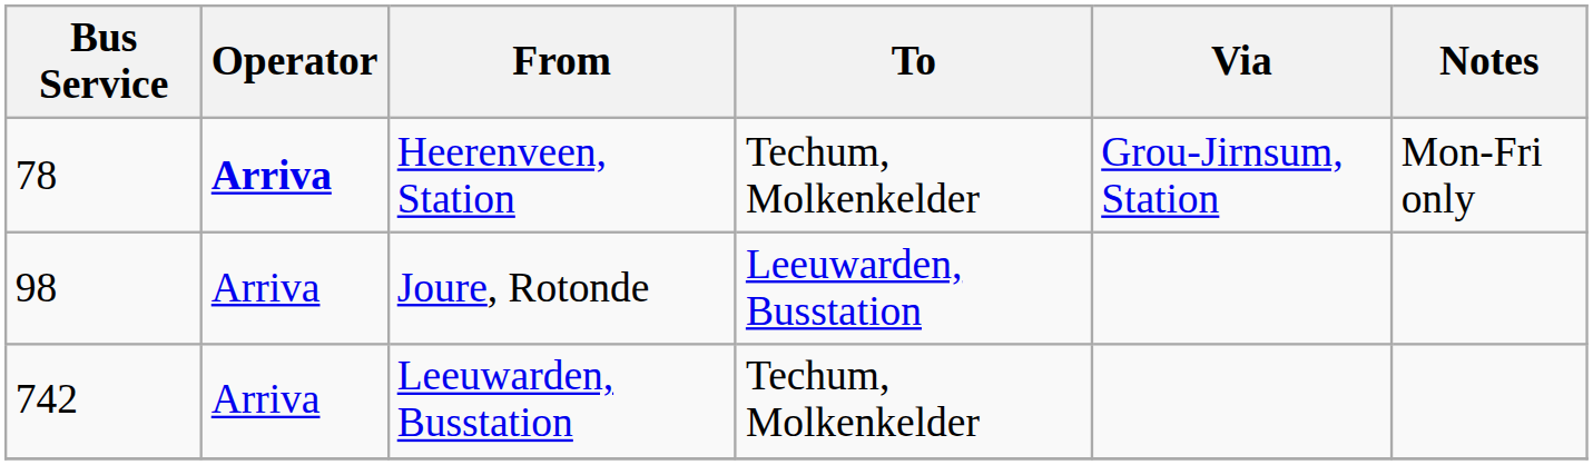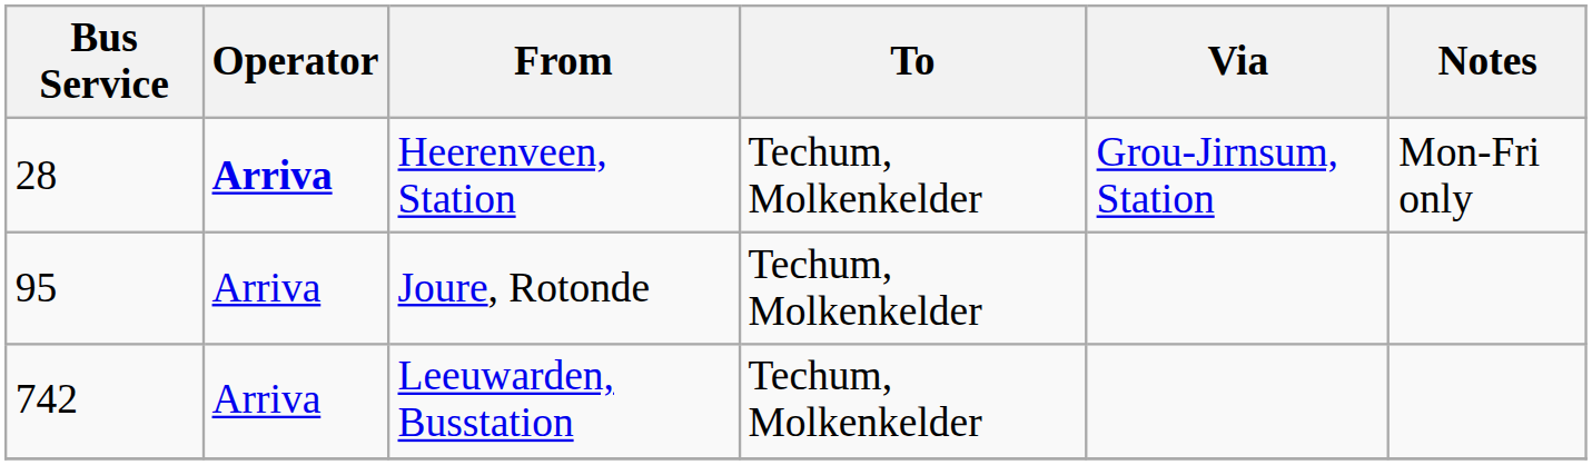 <table class="wikitable vatop">
 <tr>
 <th>Bus Service</th>
 <th>Operator</th>
 <th>From</th>
 <th>To</th>
 <th>Via</th>
 <th>Notes</th>
 </tr>
 <tr>
-<td>78</td>
+<td>28</td>
 <td><strong><a href='#'>Arriva</a></strong></td>
 <td><a href='#'>Heerenveen, Station</a></td>
 <td>Techum, Molkenkelder</td>
 <td><a href='#'>Grou-Jirnsum, Station</a></td>
 <td>Mon-Fri only</td>
 </tr>
 <tr>
-<td>98</td>
+<td>95</td>
 <td><a href='#'>Arriva</a></td>
 <td><a href='#'>Joure</a>, Rotonde</td>
-<td><a href='#'>Leeuwarden, Busstation</a></td>
+<td>Techum, Molkenkelder</td>
 <td></td>
 <td></td>
 </tr>
 <tr>
 <td>742</td>
 <td><a href='#'>Arriva</a></td>
 <td><a href='#'>Leeuwarden, Busstation</a></td>
 <td>Techum, Molkenkelder</td>
 <td></td>
 <td></td>
 </tr>
 <tr>
 </tr>
 </table>
